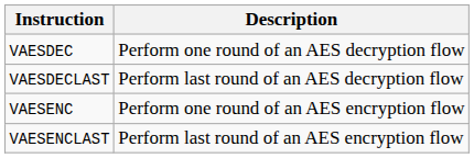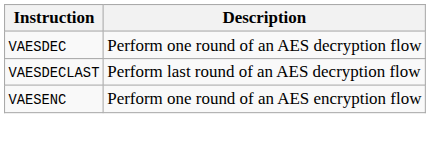 <table class="wikitable">
 <tr>
 <th scope="col">Instruction</th>
 <th scope="col">Description</th>
 </tr>
 <tr>
 <td><code>VAESDEC</code></td>
 <td>Perform one round of an AES decryption flow</td>
 </tr>
 <tr>
 <td><code>VAESDECLAST</code></td>
 <td>Perform last round of an AES decryption flow</td>
 </tr>
 <tr>
 <td><code>VAESENC</code></td>
 <td>Perform one round of an AES encryption flow</td>
 </tr>
-<tr>
-<td><code>VAESENCLAST</code></td>
-<td>Perform last round of an AES encryption flow</td>
-</tr>
 </table>
